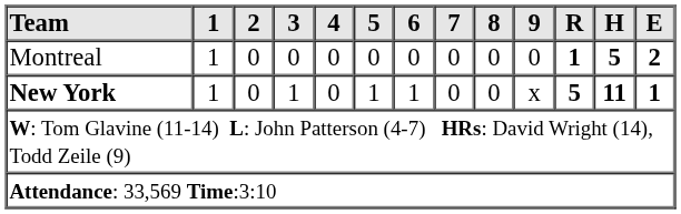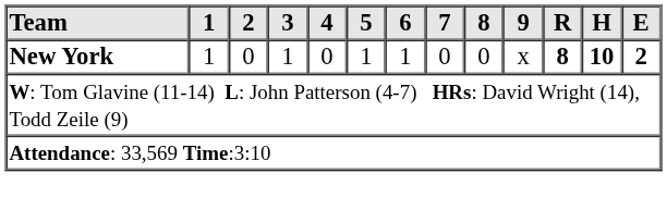 <table border=1 cellspacing=0 width=425 style="margin-left:3em;">
 <tr style="text-align:center; background-color:#e6e6e6;">
 <th align=left width=28%>Team</th>
 <th width=6%>1</th>
 <th width=6%>2</th>
 <th width=6%>3</th>
 <th width=6%>4</th>
 <th width=6%>5</th>
 <th width=6%>6</th>
 <th width=6%>7</th>
 <th width=6%>8</th>
 <th width=6%>9</th>
 <th width=6%>R</th>
 <th width=6%>H</th>
 <th width=6%>E</th>
 </tr>
 <tr style="text-align:center;">
-<td align=left>Montreal</td>
-<td>1</td>
-<td>0</td>
-<td>0</td>
-<td>0</td>
-<td>0</td>
-<td>0</td>
-<td>0</td>
-<td>0</td>
-<td>0</td>
-<td><strong>1</strong></td>
-<td><strong>5</strong></td>
-<td><strong>2</strong></td>
-</tr>
-<tr style="text-align:center;">
 <td align=left><strong>New York</strong></td>
 <td>1</td>
 <td>0</td>
 <td>1</td>
 <td>0</td>
 <td>1</td>
 <td>1</td>
 <td>0</td>
 <td>0</td>
 <td>x</td>
-<td><strong>5</strong></td>
-<td><strong>11</strong></td>
-<td><strong>1</strong></td>
+<td><strong>8</strong></td>
+<td><strong>10</strong></td>
+<td><strong>2</strong></td>
 </tr>
 <tr style="text-align:left;">
 <td colspan=13><small><strong>W</strong>: Tom Glavine (11-14)  <strong>L</strong>: John Patterson (4-7)   <strong>HRs</strong>: David Wright (14), Todd Zeile (9)</small></td>
 </tr>
 <tr style="text-align:left;">
 <td colspan=13><small><strong>Attendance</strong>: 33,569 <strong>Time</strong>:3:10</small></td>
 </tr>
 </table>
